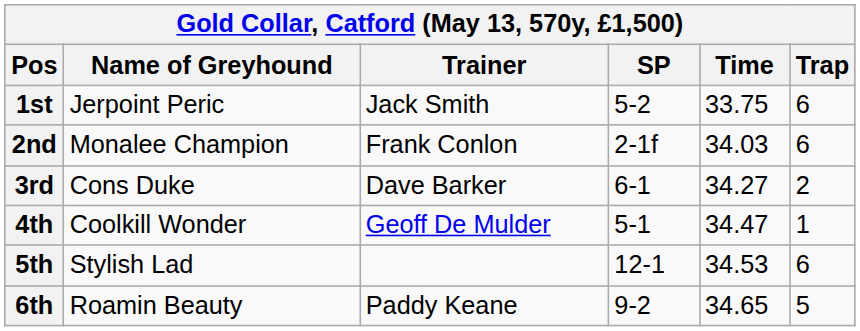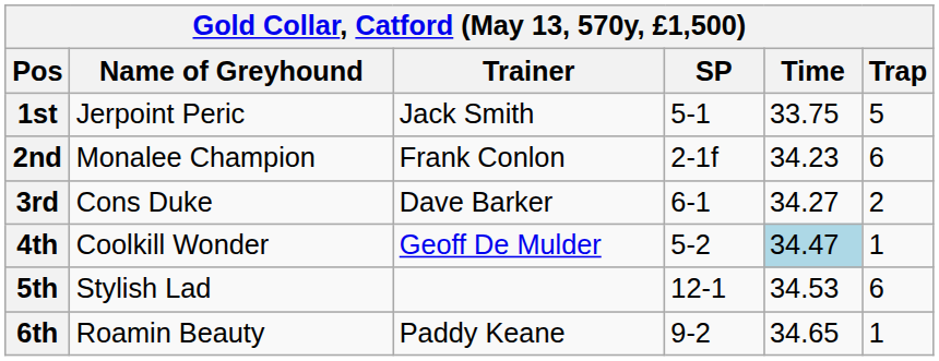 <table class="wikitable">
 <tr>
 <th colspan="6"><a href='#'>Gold Collar</a>, <a href='#'>Catford</a> (May 13, 570y, £1,500)</th>
 </tr>
 <tr>
 <th width=30>Pos</th>
 <th width=180>Name of Greyhound</th>
 <th width=150>Trainer</th>
 <th width=50>SP</th>
 <th width=50>Time</th>
 <th width=30>Trap</th>
 </tr>
 <tr>
 <th>1st</th>
 <td>Jerpoint Peric</td>
 <td>Jack Smith</td>
-<td>5-2</td>
+<td>5-1</td>
 <td>33.75</td>
-<td>6</td>
+<td>5</td>
 </tr>
 <tr>
 <th>2nd</th>
 <td>Monalee Champion</td>
 <td>Frank Conlon</td>
 <td>2-1f</td>
-<td>34.03</td>
+<td>34.23</td>
 <td>6</td>
 </tr>
 <tr>
 <th>3rd</th>
 <td>Cons Duke</td>
 <td>Dave Barker</td>
 <td>6-1</td>
 <td>34.27</td>
 <td>2</td>
 </tr>
 <tr>
 <th>4th</th>
 <td>Coolkill Wonder</td>
 <td><a href='#'>Geoff De Mulder</a></td>
-<td>5-1</td>
-<td>34.47</td>
+<td>5-2</td>
+<td style="background: lightblue;">34.47</td>
 <td>1</td>
 </tr>
 <tr>
 <th>5th</th>
 <td>Stylish Lad</td>
 <td></td>
 <td>12-1</td>
 <td>34.53</td>
 <td>6</td>
 </tr>
 <tr>
 <th>6th</th>
 <td>Roamin Beauty</td>
 <td>Paddy Keane</td>
 <td>9-2</td>
 <td>34.65</td>
-<td>5</td>
+<td>1</td>
 </tr>
 </table>
